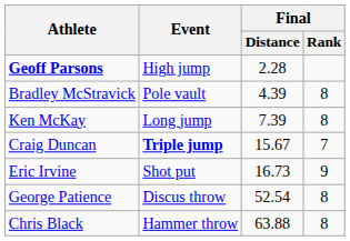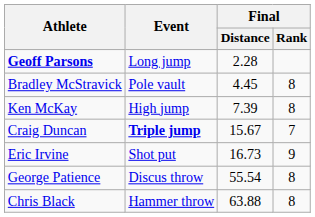 <table class="wikitable" style="font-size:90%">
 <tr>
 <th rowspan="2">Athlete</th>
 <th rowspan="2">Event</th>
 <th colspan="2">Final</th>
 </tr>
 <tr style="font-size:95%">
 <th>Distance</th>
 <th>Rank</th>
 </tr>
 <tr align=center>
 <td align=left><strong><a href='#'>Geoff Parsons</a></strong></td>
-<td align=left><a href='#'>High jump</a></td>
+<td align=left><a href='#'>Long jump</a></td>
 <td>2.28</td>
 <td></td>
 </tr>
 <tr align=center>
 <td align=left><a href='#'>Bradley McStravick</a></td>
 <td align=left><a href='#'>Pole vault</a></td>
-<td>4.39</td>
+<td>4.45</td>
 <td>8</td>
 </tr>
 <tr align=center>
 <td align=left><a href='#'>Ken McKay</a></td>
-<td align=left><a href='#'>Long jump</a></td>
+<td align=left><a href='#'>High jump</a></td>
 <td>7.39</td>
 <td>8</td>
 </tr>
 <tr align=center>
 <td align=left><a href='#'>Craig Duncan</a></td>
 <td align=left><strong><a href='#'>Triple jump</a></strong></td>
 <td>15.67</td>
 <td>7</td>
 </tr>
 <tr align=center>
 <td align=left><a href='#'>Eric Irvine</a></td>
 <td align=left><a href='#'>Shot put</a></td>
 <td>16.73</td>
 <td>9</td>
 </tr>
 <tr align=center>
 <td align=left><a href='#'>George Patience</a></td>
 <td align=left><a href='#'>Discus throw</a></td>
-<td>52.54</td>
+<td>55.54</td>
 <td>8</td>
 </tr>
 <tr align=center>
 <td align=left><a href='#'>Chris Black</a></td>
 <td align=left><a href='#'>Hammer throw</a></td>
 <td>63.88</td>
 <td>8</td>
 </tr>
 </table>
